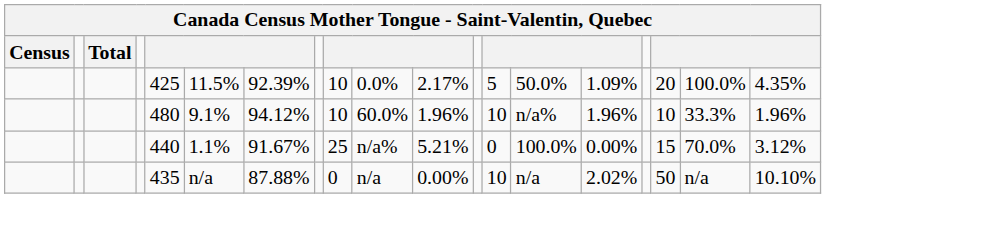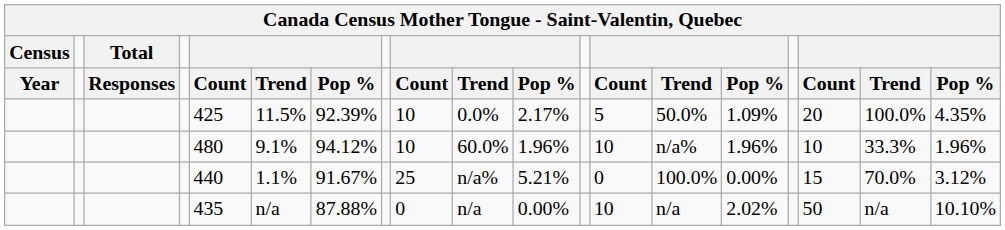 <table class="wikitable">
 <tr>
 <th colspan="19">Canada Census Mother Tongue - Saint-Valentin, Quebec</th>
 </tr>
 <tr>
 <th>Census</th>
 <td></td>
 <th>Total</th>
 <td colspan="1"></td>
 <th colspan="3"></th>
 <td colspan="1"></td>
 <th colspan="3"></th>
 <td colspan="1"></td>
 <th colspan="3"></th>
 <td colspan="1"></td>
 <th colspan="3"></th>
+</tr>
+<tr>
+<th>Year</th>
+<td></td>
+<th>Responses</th>
+<td></td>
+<th>Count</th>
+<th>Trend</th>
+<th>Pop %</th>
+<td></td>
+<th>Count</th>
+<th>Trend</th>
+<th>Pop %</th>
+<td></td>
+<th>Count</th>
+<th>Trend</th>
+<th>Pop %</th>
+<td></td>
+<th>Count</th>
+<th>Trend</th>
+<th>Pop %</th>
 </tr>
 <tr>
 <td></td>
 <td></td>
 <td></td>
 <td></td>
 <td>425</td>
 <td> 11.5%</td>
 <td>92.39%</td>
 <td></td>
 <td>10</td>
 <td> 0.0%</td>
 <td>2.17%</td>
 <td></td>
 <td>5</td>
 <td> 50.0%</td>
 <td>1.09%</td>
 <td></td>
 <td>20</td>
 <td> 100.0%</td>
 <td>4.35%</td>
 </tr>
 <tr>
 <td></td>
 <td></td>
 <td></td>
 <td></td>
 <td>480</td>
 <td> 9.1%</td>
 <td>94.12%</td>
 <td></td>
 <td>10</td>
 <td> 60.0%</td>
 <td>1.96%</td>
 <td></td>
 <td>10</td>
 <td> n/a%</td>
 <td>1.96%</td>
 <td></td>
 <td>10</td>
 <td> 33.3%</td>
 <td>1.96%</td>
 </tr>
 <tr>
 <td></td>
 <td></td>
 <td></td>
 <td></td>
 <td>440</td>
 <td> 1.1%</td>
 <td>91.67%</td>
 <td></td>
 <td>25</td>
 <td> n/a%</td>
 <td>5.21%</td>
 <td></td>
 <td>0</td>
 <td> 100.0%</td>
 <td>0.00%</td>
 <td></td>
 <td>15</td>
 <td> 70.0%</td>
 <td>3.12%</td>
 </tr>
 <tr>
 <td></td>
 <td></td>
 <td></td>
 <td></td>
 <td>435</td>
 <td>n/a</td>
 <td>87.88%</td>
 <td></td>
 <td>0</td>
 <td>n/a</td>
 <td>0.00%</td>
 <td></td>
 <td>10</td>
 <td>n/a</td>
 <td>2.02%</td>
 <td></td>
 <td>50</td>
 <td>n/a</td>
 <td>10.10%</td>
 </tr>
 </table>
